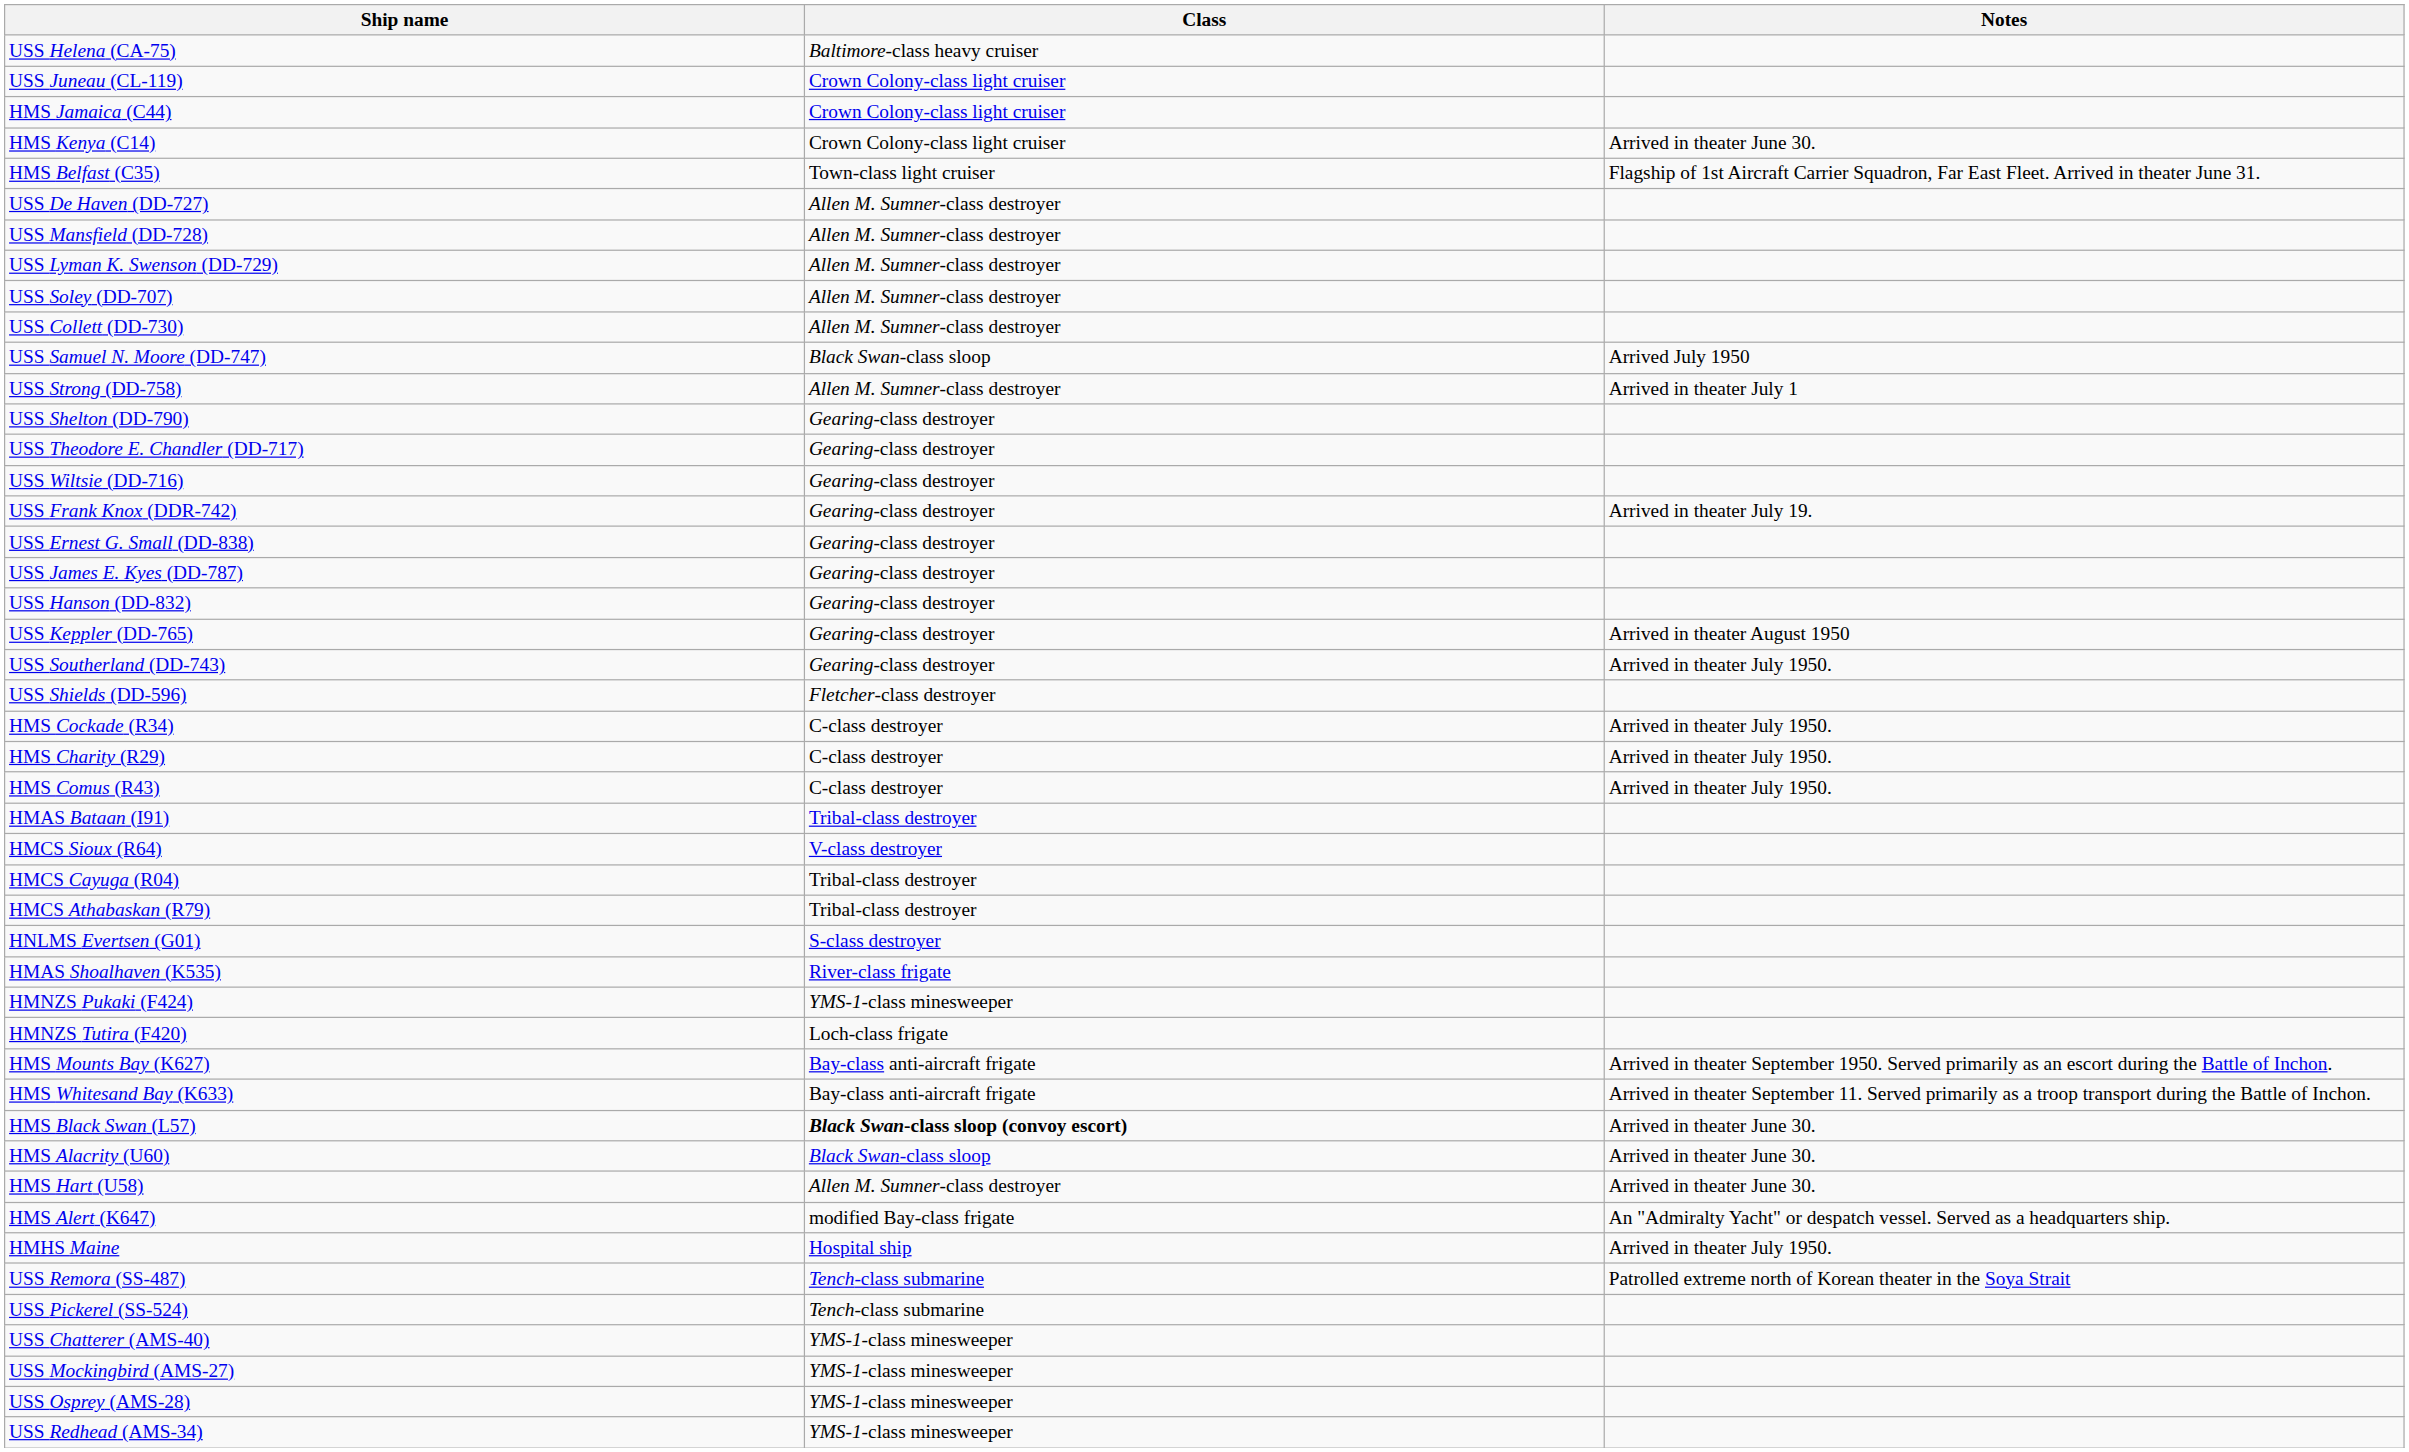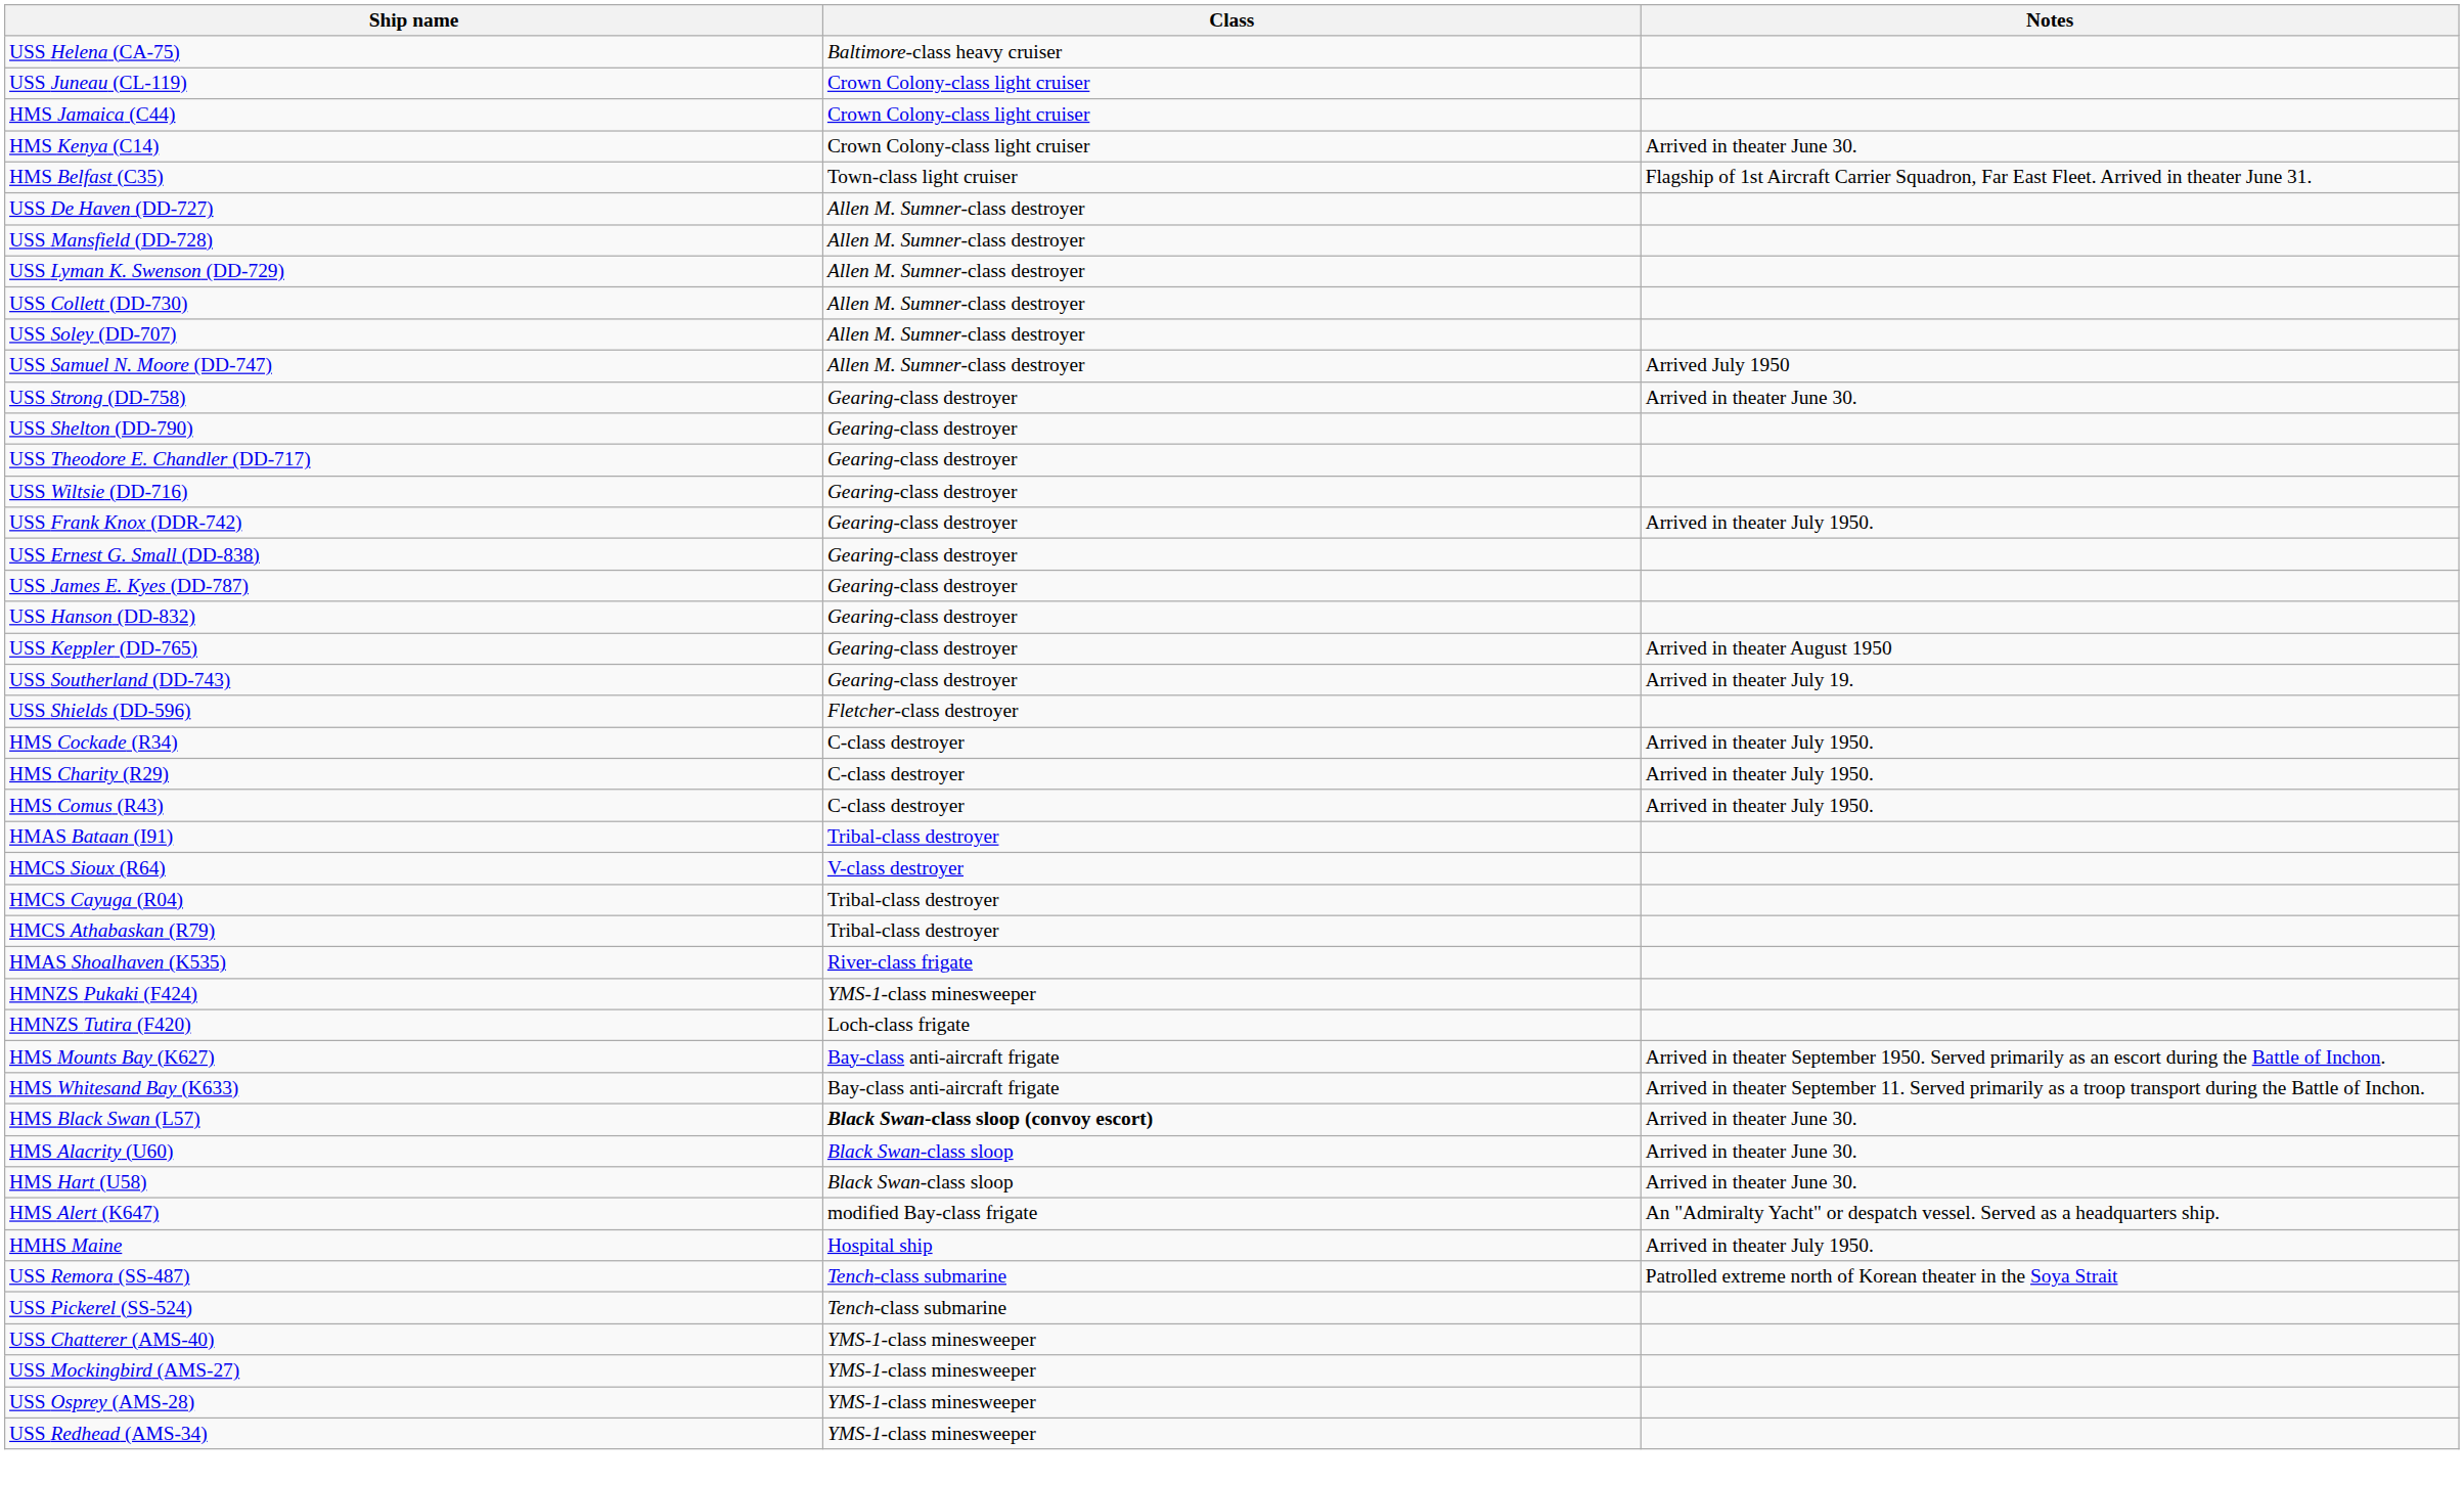 <table class="wikitable" width=100%>
 <tr valign="top"|- valign="top">
 <th width=33%; align= center>Ship name</th>
 <th width=33%; align= center>Class</th>
 <th width=33%; align= center>Notes</th>
 </tr>
 <tr valign="top">
 <td> <a href='#'>USS <em>Helena</em> (CA-75)</a></td>
 <td><em>Baltimore</em>-class heavy cruiser</td>
 <td></td>
 </tr>
 <tr>
 <td> <a href='#'>USS <em>Juneau</em> (CL-119)</a></td>
 <td><a href='#'>Crown Colony-class light cruiser</a></td>
 <td></td>
 </tr>
 <tr>
 <td> <a href='#'>HMS <em>Jamaica</em> (C44)</a></td>
 <td><a href='#'>Crown Colony-class light cruiser</a></td>
 <td></td>
 </tr>
 <tr>
 <td> <a href='#'>HMS <em>Kenya</em> (C14)</a></td>
 <td>Crown Colony-class light cruiser</td>
 <td>Arrived in theater June 30.</td>
 </tr>
 <tr>
 <td> <a href='#'>HMS <em>Belfast</em> (C35)</a></td>
 <td>Town-class light cruiser</td>
 <td>Flagship of 1st Aircraft Carrier Squadron, Far East Fleet. Arrived in theater June 31.</td>
 </tr>
 <tr>
 <td> <a href='#'>USS <em>De Haven</em> (DD-727)</a></td>
 <td><em>Allen M. Sumner</em>-class destroyer</td>
 <td></td>
 </tr>
 <tr>
 <td> <a href='#'>USS <em>Mansfield</em> (DD-728)</a></td>
 <td><em>Allen M. Sumner</em>-class destroyer</td>
 <td></td>
 </tr>
 <tr>
 <td> <a href='#'>USS <em>Lyman K. Swenson</em> (DD-729)</a></td>
 <td><em>Allen M. Sumner</em>-class destroyer</td>
 <td></td>
 </tr>
 <tr>
+<td> <a href='#'>USS <em>Collett</em> (DD-730)</a></td>
+<td><em>Allen M. Sumner</em>-class destroyer</td>
+<td></td>
+</tr>
+<tr>
 <td> <a href='#'>USS <em>Soley</em> (DD-707)</a></td>
 <td><em>Allen M. Sumner</em>-class destroyer</td>
 <td></td>
 </tr>
 <tr>
-<td> <a href='#'>USS <em>Collett</em> (DD-730)</a></td>
+<td> <a href='#'>USS <em>Samuel N. Moore</em> (DD-747)</a></td>
 <td><em>Allen M. Sumner</em>-class destroyer</td>
-<td></td>
-</tr>
-<tr>
-<td> <a href='#'>USS <em>Samuel N. Moore</em> (DD-747)</a></td>
-<td><em>Black Swan</em>-class sloop</td>
 <td>Arrived July 1950</td>
 </tr>
 <tr>
 <td> <a href='#'>USS <em>Strong</em> (DD-758)</a></td>
-<td><em>Allen M. Sumner</em>-class destroyer</td>
-<td>Arrived in theater July 1</td>
+<td><em>Gearing</em>-class destroyer</td>
+<td>Arrived in theater June 30.</td>
 </tr>
 <tr>
 <td> <a href='#'>USS <em>Shelton</em> (DD-790)</a></td>
 <td><em>Gearing</em>-class destroyer</td>
 <td></td>
 </tr>
 <tr>
 <td> <a href='#'>USS <em>Theodore E. Chandler</em> (DD-717)</a></td>
 <td><em>Gearing</em>-class destroyer</td>
 <td></td>
 </tr>
 <tr>
 <td> <a href='#'>USS <em>Wiltsie</em> (DD-716)</a></td>
 <td><em>Gearing</em>-class destroyer</td>
 <td></td>
 </tr>
 <tr>
 <td> <a href='#'>USS <em>Frank Knox</em> (DDR-742)</a></td>
 <td><em>Gearing</em>-class destroyer</td>
-<td>Arrived in theater July 19.</td>
+<td>Arrived in theater July 1950.</td>
 </tr>
 <tr>
 <td> <a href='#'>USS <em>Ernest G. Small</em> (DD-838)</a></td>
 <td><em>Gearing</em>-class destroyer</td>
 <td></td>
 </tr>
 <tr>
 <td> <a href='#'>USS <em>James E. Kyes</em> (DD-787)</a></td>
 <td><em>Gearing</em>-class destroyer</td>
 <td></td>
 </tr>
 <tr>
 <td> <a href='#'>USS <em>Hanson</em> (DD-832)</a></td>
 <td><em>Gearing</em>-class destroyer</td>
 <td></td>
 </tr>
 <tr>
 <td> <a href='#'>USS <em>Keppler</em> (DD-765)</a></td>
 <td><em>Gearing</em>-class destroyer</td>
 <td>Arrived in theater August 1950</td>
 </tr>
 <tr>
 <td> <a href='#'>USS <em>Southerland</em> (DD-743)</a></td>
 <td><em>Gearing</em>-class destroyer</td>
-<td>Arrived in theater July 1950.</td>
+<td>Arrived in theater July 19.</td>
 </tr>
 <tr>
 <td> <a href='#'>USS <em>Shields</em> (DD-596)</a></td>
 <td><em>Fletcher</em>-class destroyer</td>
 <td></td>
 </tr>
 <tr>
 <td> <a href='#'>HMS <em>Cockade</em> (R34)</a></td>
 <td>C-class destroyer</td>
 <td>Arrived in theater July 1950.</td>
 </tr>
 <tr>
 <td> <a href='#'>HMS <em>Charity</em> (R29)</a></td>
 <td>C-class destroyer</td>
 <td>Arrived in theater July 1950.</td>
 </tr>
 <tr>
 <td> <a href='#'>HMS <em>Comus</em> (R43)</a></td>
 <td>C-class destroyer</td>
 <td>Arrived in theater July 1950.</td>
 </tr>
 <tr>
 <td> <a href='#'>HMAS <em>Bataan</em> (I91)</a></td>
 <td><a href='#'>Tribal-class destroyer</a></td>
 <td></td>
 </tr>
 <tr>
 <td> <a href='#'>HMCS <em>Sioux</em> (R64)</a></td>
 <td><a href='#'>V-class destroyer</a></td>
 <td></td>
 </tr>
 <tr>
 <td> <a href='#'>HMCS <em>Cayuga</em> (R04)</a></td>
 <td>Tribal-class destroyer</td>
 <td></td>
 </tr>
 <tr>
 <td> <a href='#'>HMCS <em>Athabaskan</em> (R79)</a></td>
 <td>Tribal-class destroyer</td>
 <td></td>
 </tr>
 <tr>
-<td> <a href='#'>HNLMS <em>Evertsen</em> (G01)</a></td>
-<td><a href='#'>S-class destroyer</a></td>
-<td></td>
-</tr>
-<tr>
 <td> <a href='#'>HMAS <em>Shoalhaven</em> (K535)</a></td>
 <td><a href='#'>River-class frigate</a></td>
 <td></td>
 </tr>
 <tr>
 <td> <a href='#'>HMNZS <em>Pukaki</em> (F424)</a></td>
 <td><em>YMS-1</em>-class minesweeper</td>
 <td></td>
 </tr>
 <tr>
 <td> <a href='#'>HMNZS <em>Tutira</em> (F420)</a></td>
 <td>Loch-class frigate</td>
 <td></td>
 </tr>
 <tr>
 <td> <a href='#'>HMS <em>Mounts Bay</em> (K627)</a></td>
 <td><a href='#'>Bay-class</a> anti-aircraft frigate</td>
 <td>Arrived in theater September 1950. Served primarily as an escort during the <a href='#'>Battle of Inchon</a>.</td>
 </tr>
 <tr>
 <td> <a href='#'>HMS <em>Whitesand Bay</em> (K633)</a></td>
 <td>Bay-class anti-aircraft frigate</td>
 <td>Arrived in theater September 11. Served primarily as a troop transport during the Battle of Inchon.</td>
 </tr>
 <tr>
 <td> <a href='#'>HMS <em>Black Swan</em> (L57)</a></td>
 <td><strong><em>Black Swan</em>-class sloop (convoy escort)</strong></td>
 <td>Arrived in theater June 30.</td>
 </tr>
 <tr>
 <td> <a href='#'>HMS <em>Alacrity</em> (U60)</a></td>
 <td><a href='#'><em>Black Swan</em>-class sloop</a></td>
 <td>Arrived in theater June 30.</td>
 </tr>
 <tr>
 <td> <a href='#'>HMS <em>Hart</em> (U58)</a></td>
-<td><em>Allen M. Sumner</em>-class destroyer</td>
+<td><em>Black Swan</em>-class sloop</td>
 <td>Arrived in theater June 30.</td>
 </tr>
 <tr>
 <td> <a href='#'>HMS <em>Alert</em> (K647)</a></td>
 <td>modified Bay-class frigate</td>
 <td>An "Admiralty Yacht" or despatch vessel. Served as a headquarters ship.</td>
 </tr>
 <tr>
 <td> <a href='#'>HMHS <em>Maine</em></a></td>
 <td><a href='#'>Hospital ship</a></td>
 <td>Arrived in theater July 1950.</td>
 </tr>
 <tr>
 <td> <a href='#'>USS <em>Remora</em> (SS-487)</a></td>
 <td><a href='#'><em>Tench</em>-class submarine</a></td>
 <td>Patrolled extreme north of Korean theater in the <a href='#'>Soya Strait</a></td>
 </tr>
 <tr>
 <td> <a href='#'>USS <em>Pickerel</em> (SS-524)</a></td>
 <td><em>Tench</em>-class submarine</td>
 <td></td>
 </tr>
 <tr>
 <td> <a href='#'>USS <em>Chatterer</em> (AMS-40)</a></td>
 <td><em>YMS-1</em>-class minesweeper</td>
 <td></td>
 </tr>
 <tr>
 <td> <a href='#'>USS <em>Mockingbird</em> (AMS-27)</a></td>
 <td><em>YMS-1</em>-class minesweeper</td>
 <td></td>
 </tr>
 <tr>
 <td> <a href='#'>USS <em>Osprey</em> (AMS-28)</a></td>
 <td><em>YMS-1</em>-class minesweeper</td>
 <td></td>
 </tr>
 <tr>
 <td> <a href='#'>USS <em>Redhead</em> (AMS-34)</a></td>
 <td><em>YMS-1</em>-class minesweeper</td>
 <td></td>
 </tr>
 </table>
